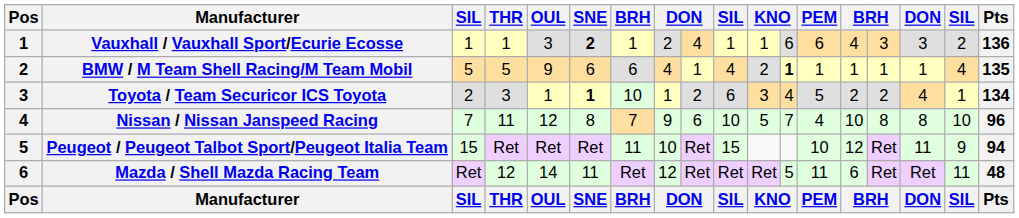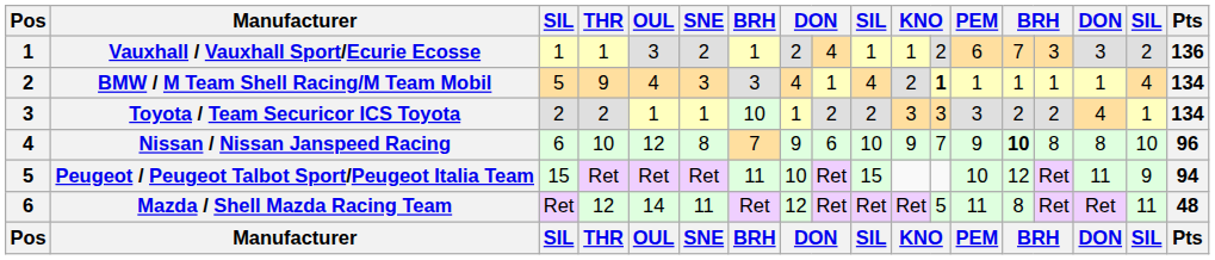 <table class="wikitable" style="font-size: 85%; text-align:center;">
 <tr valign="top">
 <th valign=middle>Pos</th>
 <th valign=middle>Manufacturer</th>
 <th><a href='#'>SIL</a></th>
 <th><a href='#'>THR</a></th>
 <th><a href='#'>OUL</a></th>
 <th><a href='#'>SNE</a></th>
 <th><a href='#'>BRH</a></th>
 <th colspan="2"><a href='#'>DON</a></th>
 <th><a href='#'>SIL</a></th>
 <th colspan="2"><a href='#'>KNO</a></th>
 <th><a href='#'>PEM</a></th>
 <th colspan="2"><a href='#'>BRH</a></th>
 <th><a href='#'>DON</a></th>
 <th><a href='#'>SIL</a></th>
 <th valign=middle>Pts</th>
 </tr>
 <tr>
 <th>1</th>
 <th align=left><a href='#'>Vauxhall</a> / <a href='#'>Vauxhall Sport</a>/<a href='#'>Ecurie Ecosse</a></th>
 <td style="background:#ffffbf;">1</td>
 <td style="background:#ffffbf;">1</td>
 <td style="background:#DFDFDF;">3</td>
-<td style="background:#DFDFDF;"><strong>2</strong></td>
+<td style="background:#DFDFDF;">2</td>
 <td style="background:#ffffbf;">1</td>
 <td style="background:#DFDFDF;">2</td>
 <td style="background:#FFDF9F;">4</td>
 <td style="background:#ffffbf;">1</td>
 <td style="background:#ffffbf;">1</td>
-<td style="background:#DFDFDF;">6</td>
+<td style="background:#DFDFDF;">2</td>
 <td style="background:#FFDF9F;">6</td>
-<td style="background:#FFDF9F;">4</td>
+<td style="background:#FFDF9F;">7</td>
 <td style="background:#FFDF9F;">3</td>
 <td style="background:#DFDFDF;">3</td>
 <td style="background:#DFDFDF;">2</td>
 <th>136</th>
 </tr>
 <tr>
 <th>2</th>
 <th align=left><a href='#'>BMW</a> / <a href='#'>M Team Shell Racing/M Team Mobil</a></th>
 <td style="background:#FFDF9F;">5</td>
-<td style="background:#FFDF9F;">5</td>
 <td style="background:#FFDF9F;">9</td>
-<td style="background:#FFDF9F;">6</td>
-<td style="background:#DFDFDF;">6</td>
+<td style="background:#FFDF9F;">4</td>
+<td style="background:#FFDF9F;">3</td>
+<td style="background:#DFDFDF;">3</td>
 <td style="background:#FFDF9F;">4</td>
 <td style="background:#ffffbf;">1</td>
 <td style="background:#FFDF9F;">4</td>
 <td style="background:#DFDFDF;">2</td>
 <td style="background:#ffffbf;"><strong>1</strong></td>
 <td style="background:#ffffbf;">1</td>
 <td style="background:#ffffbf;">1</td>
 <td style="background:#ffffbf;">1</td>
 <td style="background:#ffffbf;">1</td>
 <td style="background:#FFDF9F;">4</td>
-<th>135</th>
+<th>134</th>
 </tr>
 <tr>
 <th>3</th>
 <th align=left><a href='#'>Toyota</a> / <a href='#'>Team Securicor ICS Toyota</a></th>
 <td style="background:#DFDFDF;">2</td>
-<td style="background:#DFDFDF;">3</td>
+<td style="background:#DFDFDF;">2</td>
 <td style="background:#ffffbf;">1</td>
-<td style="background:#ffffbf;"><strong>1</strong></td>
+<td style="background:#ffffbf;">1</td>
 <td style="background:#DFFFDF;">10</td>
 <td style="background:#ffffbf;">1</td>
 <td style="background:#DFDFDF;">2</td>
-<td style="background:#DFDFDF;">6</td>
+<td style="background:#DFDFDF;">2</td>
 <td style="background:#FFDF9F;">3</td>
-<td style="background:#FFDF9F;">4</td>
-<td style="background:#DFDFDF;">5</td>
+<td style="background:#FFDF9F;">3</td>
+<td style="background:#DFDFDF;">3</td>
 <td style="background:#DFDFDF;">2</td>
 <td style="background:#DFDFDF;">2</td>
 <td style="background:#FFDF9F;">4</td>
 <td style="background:#ffffbf;">1</td>
 <th>134</th>
 </tr>
 <tr>
 <th>4</th>
 <th align=left><a href='#'>Nissan</a> / <a href='#'>Nissan Janspeed Racing</a></th>
-<td style="background:#DFFFDF;">7</td>
-<td style="background:#DFFFDF;">11</td>
+<td style="background:#DFFFDF;">6</td>
+<td style="background:#DFFFDF;">10</td>
 <td style="background:#DFFFDF;">12</td>
 <td style="background:#DFFFDF;">8</td>
 <td style="background:#FFDF9F;">7</td>
 <td style="background:#DFFFDF;">9</td>
 <td style="background:#DFFFDF;">6</td>
 <td style="background:#DFFFDF;">10</td>
-<td style="background:#DFFFDF;">5</td>
+<td style="background:#DFFFDF;">9</td>
 <td style="background:#DFFFDF;">7</td>
-<td style="background:#DFFFDF;">4</td>
-<td style="background:#DFFFDF;">10</td>
+<td style="background:#DFFFDF;">9</td>
+<td style="background:#DFFFDF;"><strong>10</strong></td>
 <td style="background:#DFFFDF;">8</td>
 <td style="background:#DFFFDF;">8</td>
 <td style="background:#DFFFDF;">10</td>
 <th>96</th>
 </tr>
 <tr>
 <th>5</th>
 <th align=left nowrap><a href='#'>Peugeot</a> / <a href='#'>Peugeot Talbot Sport</a>/<a href='#'>Peugeot Italia Team</a></th>
 <td style="background:#DFFFDF;">15</td>
 <td style="background:#EFCFFF;">Ret</td>
 <td style="background:#EFCFFF;">Ret</td>
 <td style="background:#EFCFFF;">Ret</td>
 <td style="background:#DFFFDF;">11</td>
 <td style="background:#DFFFDF;">10</td>
 <td style="background:#EFCFFF;">Ret</td>
 <td style="background:#DFFFDF;">15</td>
 <td></td>
 <td></td>
 <td style="background:#DFFFDF;">10</td>
 <td style="background:#DFFFDF;">12</td>
 <td style="background:#EFCFFF;">Ret</td>
 <td style="background:#DFFFDF;">11</td>
 <td style="background:#DFFFDF;">9</td>
 <th>94</th>
 </tr>
 <tr>
 <th>6</th>
 <th align=left><a href='#'>Mazda</a> / <a href='#'>Shell Mazda Racing Team</a></th>
 <td style="background:#EFCFFF;">Ret</td>
 <td style="background:#DFFFDF;">12</td>
 <td style="background:#DFFFDF;">14</td>
 <td style="background:#DFFFDF;">11</td>
 <td style="background:#EFCFFF;">Ret</td>
 <td style="background:#DFFFDF;">12</td>
 <td style="background:#EFCFFF;">Ret</td>
 <td style="background:#EFCFFF;">Ret</td>
 <td style="background:#EFCFFF;">Ret</td>
 <td style="background:#DFFFDF;">5</td>
 <td style="background:#DFFFDF;">11</td>
-<td style="background:#DFFFDF;">6</td>
+<td style="background:#DFFFDF;">8</td>
 <td style="background:#EFCFFF;">Ret</td>
 <td style="background:#EFCFFF;">Ret</td>
 <td style="background:#DFFFDF;">11</td>
 <th>48</th>
 </tr>
 <tr>
 <th valign=middle>Pos</th>
 <th valign=middle>Manufacturer</th>
 <th><a href='#'>SIL</a></th>
 <th><a href='#'>THR</a></th>
 <th><a href='#'>OUL</a></th>
 <th><a href='#'>SNE</a></th>
 <th><a href='#'>BRH</a></th>
 <th colspan="2"><a href='#'>DON</a></th>
 <th><a href='#'>SIL</a></th>
 <th colspan="2"><a href='#'>KNO</a></th>
 <th><a href='#'>PEM</a></th>
 <th colspan="2"><a href='#'>BRH</a></th>
 <th><a href='#'>DON</a></th>
 <th><a href='#'>SIL</a></th>
 <th valign=middle>Pts</th>
 </tr>
 </table>
